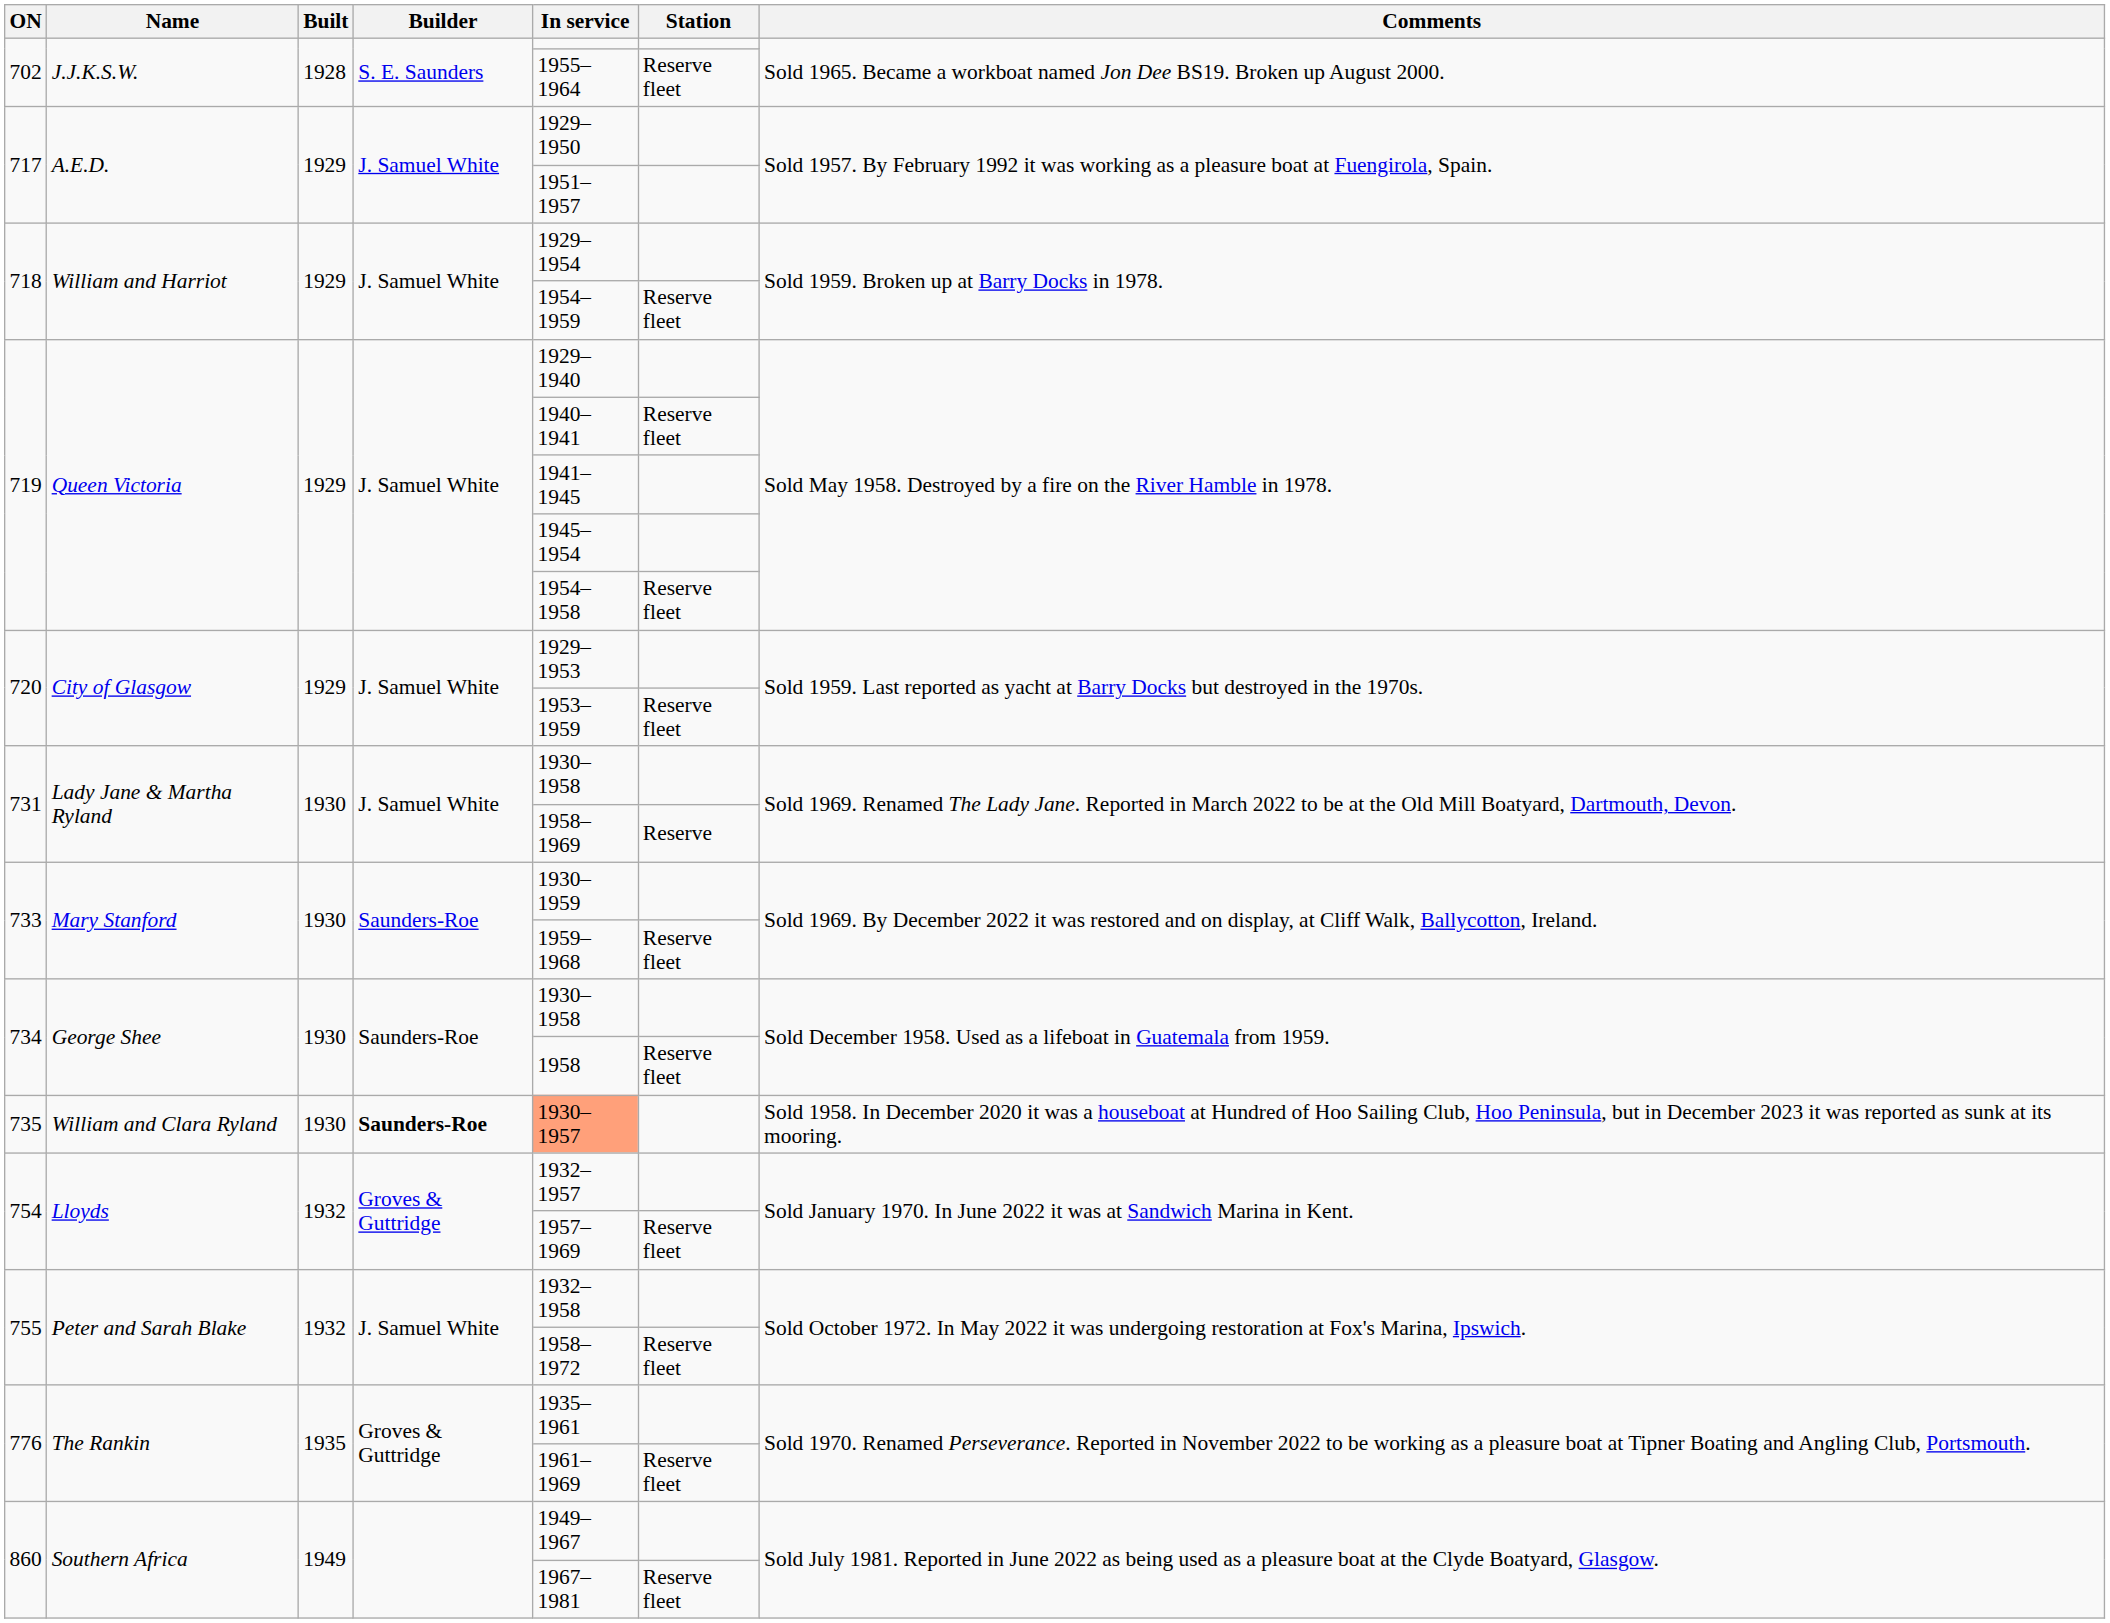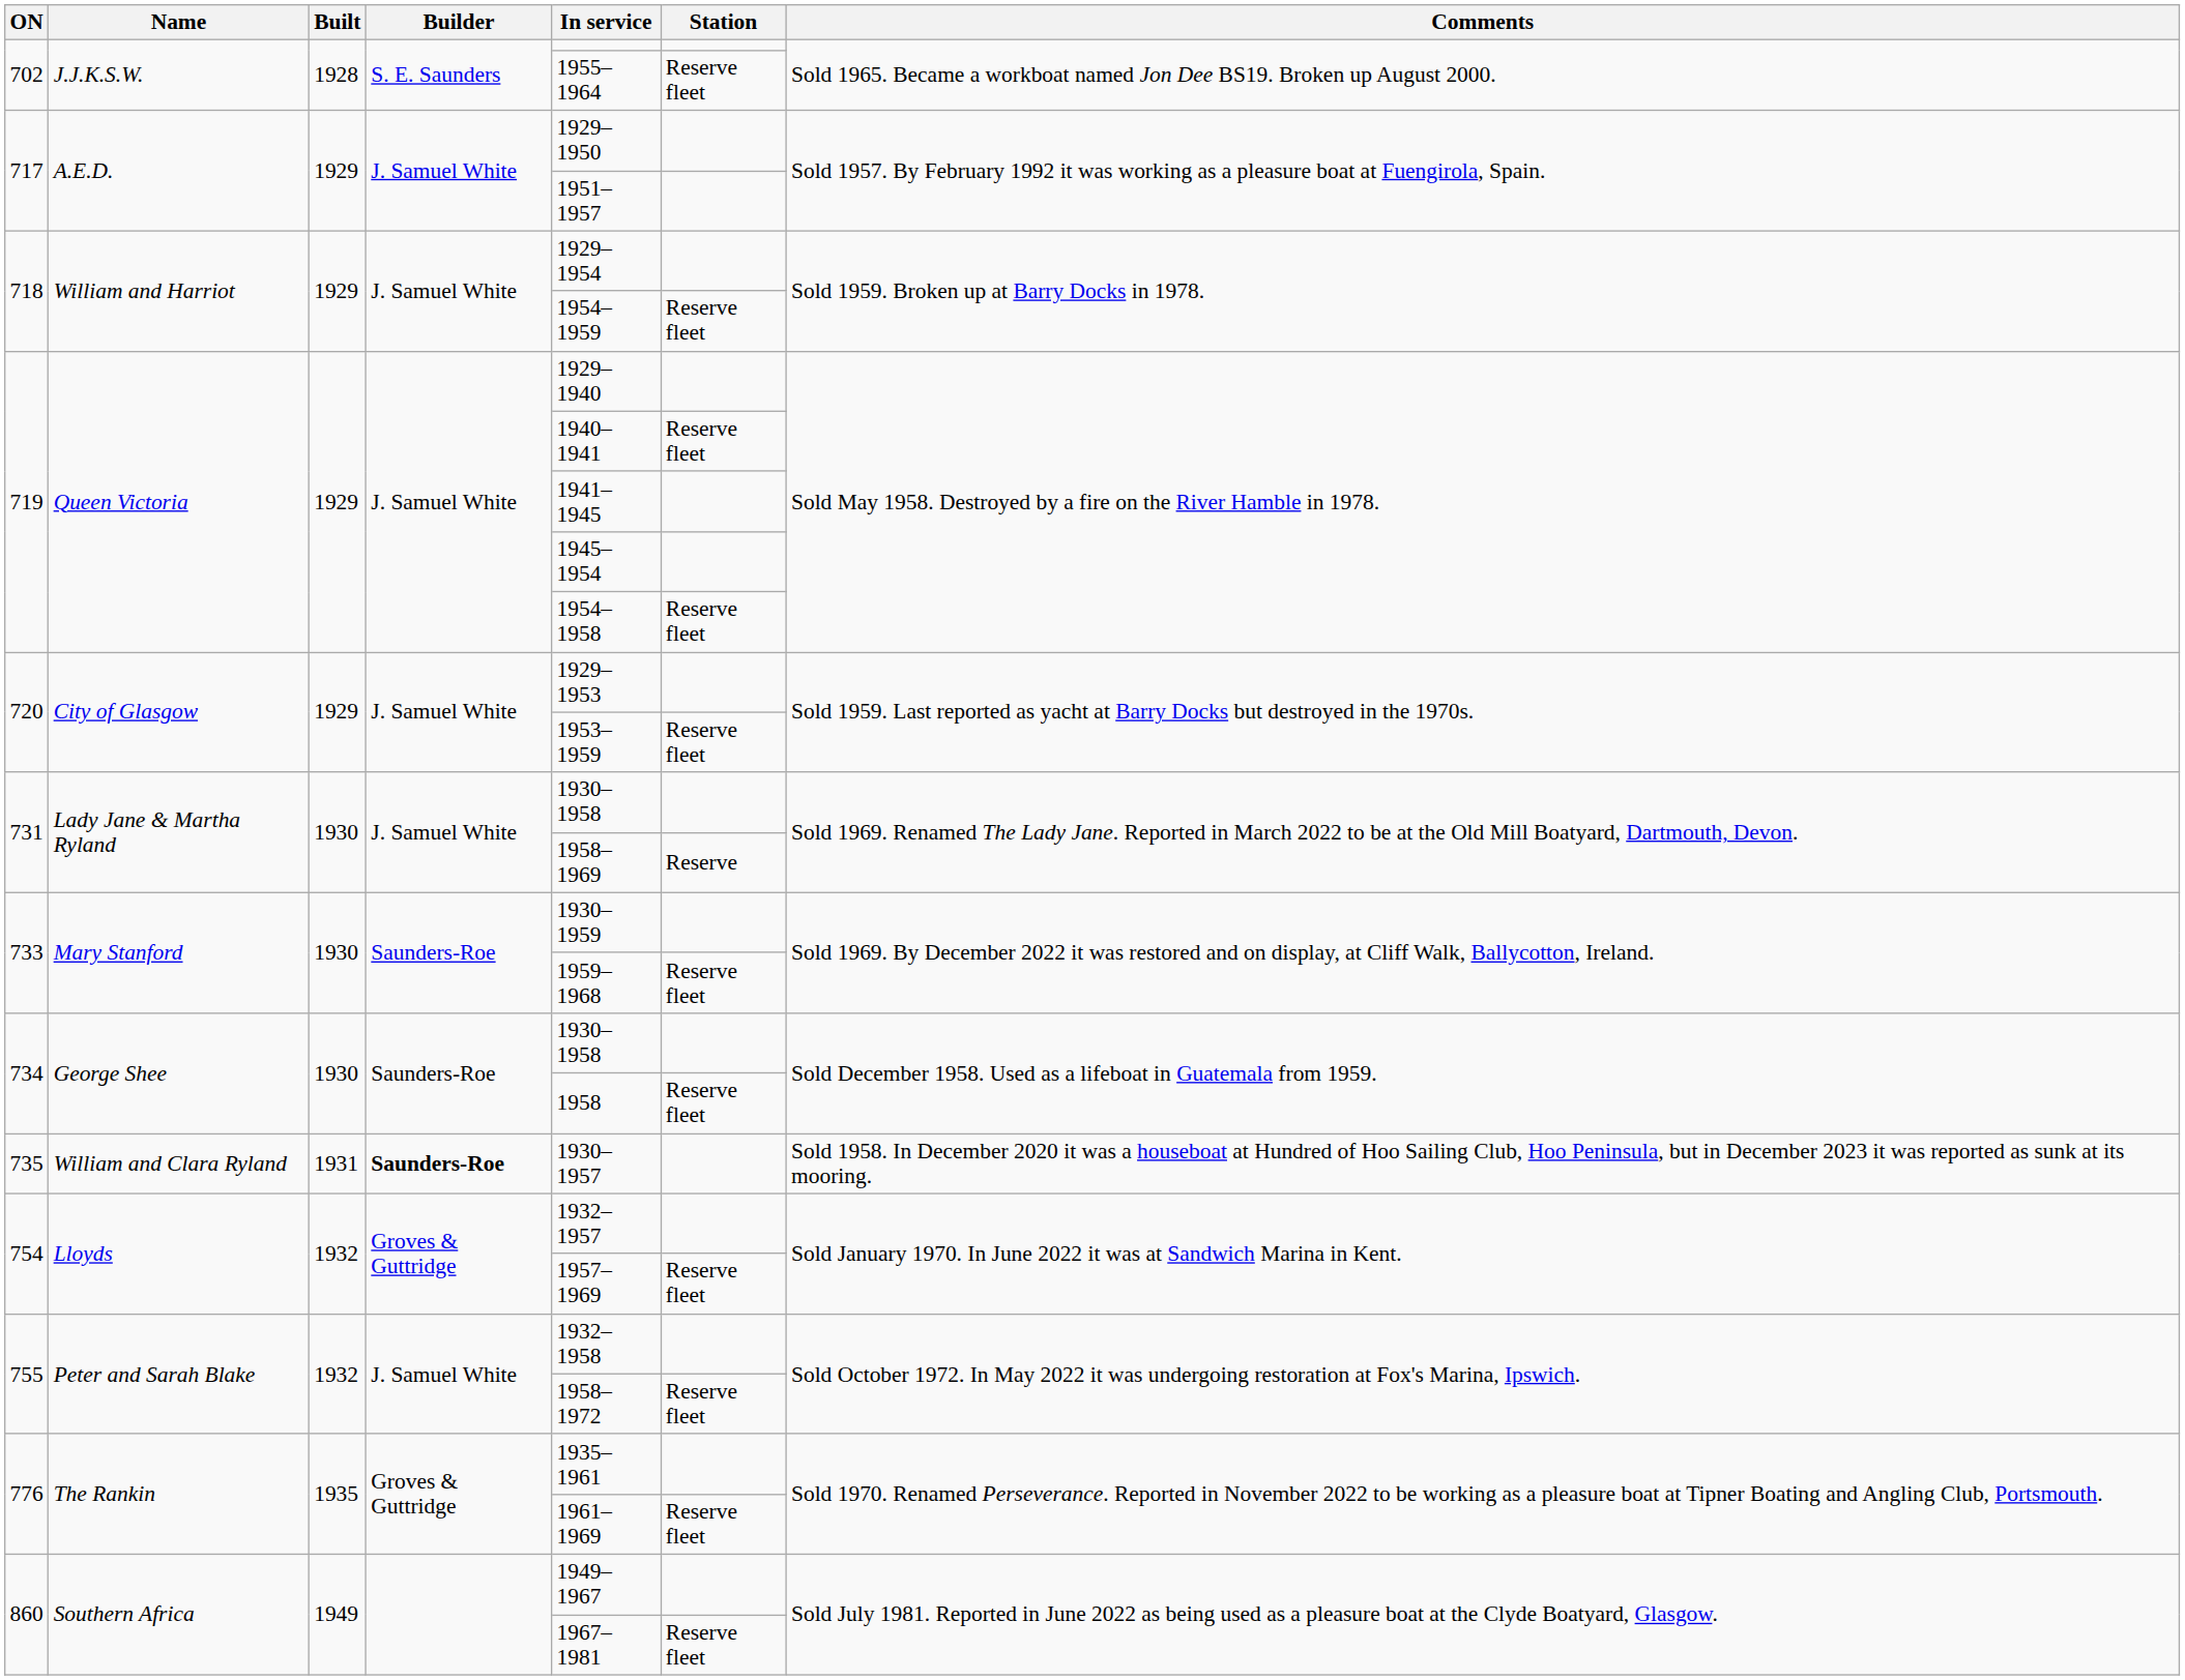 <table class="wikitable">
 <tr>
 <th>ON</th>
 <th>Name</th>
 <th>Built</th>
 <th>Builder</th>
 <th>In service</th>
 <th>Station</th>
 <th>Comments</th>
 </tr>
 <tr>
 <td rowspan="2">702</td>
 <td rowspan="2"><em>J.J.K.S.W.</em></td>
 <td rowspan="2">1928</td>
 <td rowspan="2"><a href='#'>S. E. Saunders</a></td>
 <td></td>
 <td></td>
 <td rowspan="2">Sold 1965. Became a workboat named <em>Jon Dee</em> BS19. Broken up August 2000.</td>
 </tr>
 <tr>
 <td>1955–1964</td>
 <td>Reserve fleet</td>
 </tr>
 <tr>
 <td rowspan="2">717</td>
 <td rowspan="2"><em>A.E.D.</em></td>
 <td rowspan="2">1929</td>
 <td rowspan="2"><a href='#'>J. Samuel White</a></td>
 <td>1929–1950</td>
 <td></td>
 <td rowspan="2">Sold 1957. By February 1992 it was working as a pleasure boat at <a href='#'>Fuengirola</a>, Spain.</td>
 </tr>
 <tr>
 <td>1951–1957</td>
 <td></td>
 </tr>
 <tr>
 <td rowspan="2">718</td>
 <td rowspan="2"><em>William and Harriot</em></td>
 <td rowspan="2">1929</td>
 <td rowspan="2">J. Samuel White</td>
 <td>1929–1954</td>
 <td></td>
 <td rowspan="2">Sold 1959. Broken up at <a href='#'>Barry Docks</a> in 1978.</td>
 </tr>
 <tr>
 <td>1954–1959</td>
 <td>Reserve fleet</td>
 </tr>
 <tr>
 <td rowspan="5">719</td>
 <td rowspan="5"><em><a href='#'>Queen Victoria</a></em></td>
 <td rowspan="5">1929</td>
 <td rowspan="5">J. Samuel White</td>
 <td>1929–1940</td>
 <td></td>
 <td rowspan="5">Sold May 1958. Destroyed by a fire on the <a href='#'>River Hamble</a> in 1978.</td>
 </tr>
 <tr>
 <td>1940–1941</td>
 <td>Reserve fleet</td>
 </tr>
 <tr>
 <td>1941–1945</td>
 <td></td>
 </tr>
 <tr>
 <td>1945–1954</td>
 <td></td>
 </tr>
 <tr>
 <td>1954–1958</td>
 <td>Reserve fleet</td>
 </tr>
 <tr>
 <td rowspan="2">720</td>
 <td rowspan="2"><em><a href='#'>City of Glasgow</a></em></td>
 <td rowspan="2">1929</td>
 <td rowspan="2">J. Samuel White</td>
 <td>1929–1953</td>
 <td></td>
 <td rowspan="2">Sold 1959. Last reported as yacht at <a href='#'>Barry Docks</a> but destroyed in the 1970s.</td>
 </tr>
 <tr>
 <td>1953–1959</td>
 <td>Reserve fleet</td>
 </tr>
 <tr>
 <td rowspan="2">731</td>
 <td rowspan="2"><em>Lady Jane & Martha Ryland</em></td>
 <td rowspan="2">1930</td>
 <td rowspan="2">J. Samuel White</td>
 <td>1930–1958</td>
 <td></td>
 <td rowspan="2">Sold 1969. Renamed <em>The Lady Jane</em>. Reported in March 2022 to be at the Old Mill Boatyard, <a href='#'>Dartmouth, Devon</a>.</td>
 </tr>
 <tr>
 <td>1958–1969</td>
 <td>Reserve</td>
 </tr>
 <tr>
 <td rowspan="2">733</td>
 <td rowspan="2"><a href='#'><em>Mary Stanford</em></a></td>
 <td rowspan="2">1930</td>
 <td rowspan="2"><a href='#'>Saunders-Roe</a></td>
 <td>1930–1959</td>
 <td></td>
 <td rowspan="2">Sold 1969. By December 2022 it was restored and on display, at Cliff Walk, <a href='#'>Ballycotton</a>, Ireland.</td>
 </tr>
 <tr>
 <td>1959–1968</td>
 <td>Reserve  fleet</td>
 </tr>
 <tr>
 <td rowspan="2">734</td>
 <td rowspan="2"><em>George Shee</em></td>
 <td rowspan="2">1930</td>
 <td rowspan="2">Saunders-Roe</td>
 <td>1930–1958</td>
 <td></td>
 <td rowspan="2">Sold December 1958. Used as a lifeboat in <a href='#'>Guatemala</a> from 1959.</td>
 </tr>
 <tr>
 <td>1958</td>
 <td>Reserve fleet</td>
 </tr>
 <tr>
 <td>735</td>
 <td><em>William and Clara Ryland</em></td>
-<td>1930</td>
+<td>1931</td>
 <td><strong>Saunders-Roe</strong></td>
-<td style="background: lightsalmon;">1930–1957</td>
+<td>1930–1957</td>
 <td></td>
 <td>Sold 1958. In December 2020 it was a <a href='#'>houseboat</a> at Hundred of Hoo Sailing Club, <a href='#'>Hoo Peninsula</a>, but in December 2023 it was reported as sunk at its mooring.</td>
 </tr>
 <tr>
 <td rowspan="2">754</td>
 <td rowspan="2"><a href='#'><em>Lloyds</em></a></td>
 <td rowspan="2">1932</td>
 <td rowspan="2"><a href='#'>Groves & Guttridge</a></td>
 <td>1932–1957</td>
 <td></td>
 <td rowspan="2">Sold January 1970. In June 2022 it was at <a href='#'>Sandwich</a> Marina in Kent.</td>
 </tr>
 <tr>
 <td>1957–1969</td>
 <td>Reserve  fleet</td>
 </tr>
 <tr>
 <td rowspan="2">755</td>
 <td rowspan="2"><em>Peter and Sarah Blake</em></td>
 <td rowspan="2">1932</td>
 <td rowspan="2">J. Samuel White</td>
 <td>1932–1958</td>
 <td></td>
 <td rowspan="2">Sold October 1972. In May 2022 it was undergoing restoration at Fox's Marina, <a href='#'>Ipswich</a>.</td>
 </tr>
 <tr>
 <td>1958–1972</td>
 <td>Reserve fleet</td>
 </tr>
 <tr>
 <td rowspan="2">776</td>
 <td rowspan="2"><em>The Rankin</em></td>
 <td rowspan="2">1935</td>
 <td rowspan="2">Groves & Guttridge</td>
 <td>1935–1961</td>
 <td></td>
 <td rowspan="2">Sold 1970. Renamed <em>Perseverance</em>. Reported in November 2022 to be working as a pleasure boat at Tipner Boating and Angling Club, <a href='#'>Portsmouth</a>.</td>
 </tr>
 <tr>
 <td>1961–1969</td>
 <td>Reserve fleet</td>
 </tr>
 <tr>
 <td rowspan="2">860</td>
 <td rowspan="2"><em>Southern Africa</em></td>
 <td rowspan="2">1949</td>
 <td rowspan="2"></td>
 <td>1949–1967</td>
 <td></td>
 <td rowspan="2">Sold July 1981. Reported in June 2022 as being used as a pleasure boat at the Clyde Boatyard, <a href='#'>Glasgow</a>.</td>
 </tr>
 <tr>
 <td>1967–1981</td>
 <td>Reserve fleet</td>
 </tr>
 </table>
